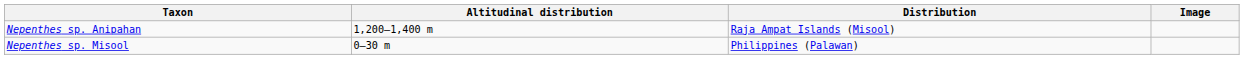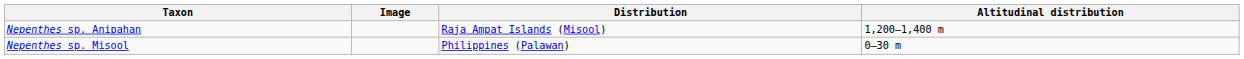 <table class="sortable wikitable" width="100%">
 <tr>
 <th>Taxon</th>
+<th>Image</th>
+<th>Distribution</th>
 <th>Altitudinal distribution</th>
-<th>Distribution</th>
-<th>Image</th>
 </tr>
 <tr>
 <td><a href='#'><em>Nepenthes</em> sp. Anipahan</a></td>
+<td></td>
+<td><a href='#'>Raja Ampat Islands</a> (<a href='#'>Misool</a>)</td>
 <td>1,200–1,400 m</td>
-<td><a href='#'>Raja Ampat Islands</a> (<a href='#'>Misool</a>)</td>
-<td></td>
 </tr>
 <tr>
 <td><a href='#'><em>Nepenthes</em> sp. Misool</a></td>
+<td></td>
+<td><a href='#'>Philippines</a> (<a href='#'>Palawan</a>)</td>
 <td>0–30 m</td>
-<td><a href='#'>Philippines</a> (<a href='#'>Palawan</a>)</td>
-<td></td>
 </tr>
 </table>
